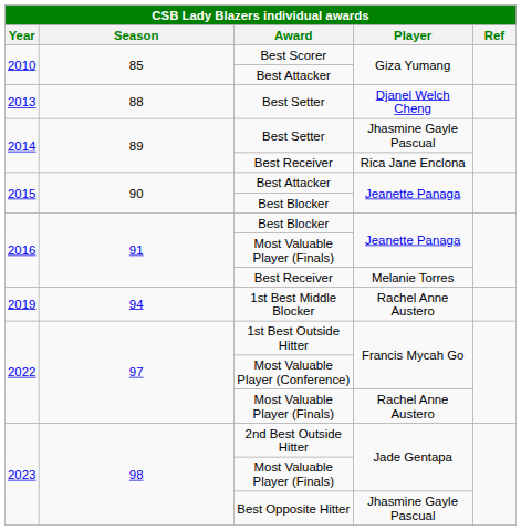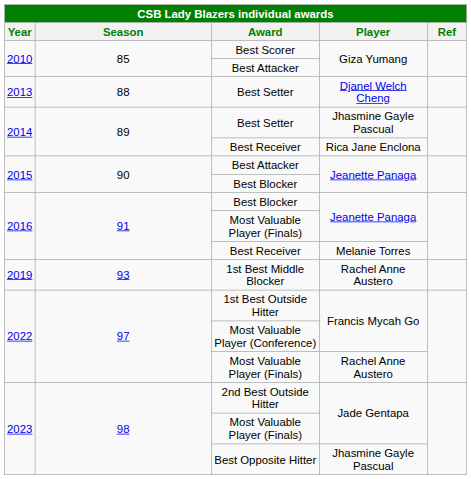 <table class="wikitable sortable" style="font-size:95%; text-align:left;">
 <tr>
 <th colspan="5" style= "background: green; color: white; text-align: center"><strong>CSB Lady Blazers individual awards</strong></th>
 </tr>
 <tr style="background: white; color: green">
 <th style= "align=center; width:1em;">Year</th>
 <th style= "align=center;width:15em;">Season</th>
 <th style= "align=center; width:9em;">Award</th>
 <th style= "align=center; width:9em;">Player</th>
 <th style= "align=center; width:3em;">Ref</th>
 </tr>
 <tr align=center>
 <td rowspan=2><a href='#'>2010</a></td>
 <td rowspan=2>85</td>
 <td>Best Scorer</td>
 <td rowspan=2>Giza Yumang</td>
 <td rowspan=2></td>
 </tr>
 <tr align=center>
 <td>Best Attacker</td>
 </tr>
 <tr align=center>
 <td rowspan=1><a href='#'>2013</a></td>
 <td>88</td>
 <td>Best Setter</td>
 <td><a href='#'>Djanel Welch Cheng</a></td>
 <td rowspan=1></td>
 </tr>
 <tr align=center>
 <td rowspan=2><a href='#'>2014</a></td>
 <td rowspan=2>89</td>
 <td>Best Setter</td>
 <td>Jhasmine Gayle Pascual</td>
 <td rowspan=2></td>
 </tr>
 <tr align=center>
 <td>Best Receiver</td>
 <td>Rica Jane Enclona</td>
 </tr>
 <tr align=center>
 <td rowspan=2><a href='#'>2015</a></td>
 <td rowspan=2>90</td>
 <td>Best Attacker</td>
 <td rowspan=2><a href='#'>Jeanette Panaga</a></td>
 <td rowspan=2></td>
 </tr>
 <tr align=center>
 <td>Best Blocker</td>
 </tr>
 <tr align=center>
 <td rowspan=3><a href='#'>2016</a></td>
 <td rowspan=3><a href='#'>91</a></td>
 <td>Best Blocker</td>
 <td rowspan=2><a href='#'>Jeanette Panaga</a></td>
 <td rowspan=3></td>
 </tr>
 <tr align=center>
 <td>Most Valuable Player (Finals)</td>
 </tr>
 <tr align=center>
 <td>Best Receiver</td>
 <td>Melanie Torres</td>
 </tr>
 <tr align=center>
 <td rowspan=1><a href='#'>2019</a></td>
-<td><a href='#'>94</a></td>
+<td><a href='#'>93</a></td>
 <td>1st Best Middle Blocker</td>
 <td>Rachel Anne Austero</td>
 <td></td>
 </tr>
 <tr align=center>
 <td rowspan=3><a href='#'>2022</a></td>
 <td rowspan=3><a href='#'>97</a></td>
 <td>1st Best Outside Hitter</td>
 <td rowspan=2>Francis Mycah Go</td>
 <td rowspan=3></td>
 </tr>
 <tr align=center>
 <td>Most Valuable Player (Conference)</td>
 </tr>
 <tr align=center>
 <td>Most Valuable Player (Finals)</td>
 <td>Rachel Anne Austero</td>
 </tr>
 <tr align=center>
 <td rowspan=3><a href='#'>2023</a></td>
 <td rowspan=3><a href='#'>98</a></td>
 <td>2nd Best Outside Hitter</td>
 <td rowspan=2>Jade Gentapa</td>
 <td rowspan=3></td>
 </tr>
 <tr align=center>
 <td>Most Valuable Player (Finals)</td>
 </tr>
 <tr align=center>
 <td>Best Opposite Hitter</td>
 <td>Jhasmine Gayle Pascual</td>
 </tr>
 </table>
